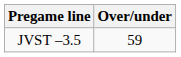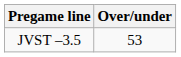 <table class="wikitable">
 <tr align="center">
 <th style=>Pregame line</th>
 <th style=>Over/under</th>
 </tr>
 <tr align="center">
 <td>JVST –3.5</td>
-<td>59</td>
+<td>53</td>
 </tr>
 </table>
